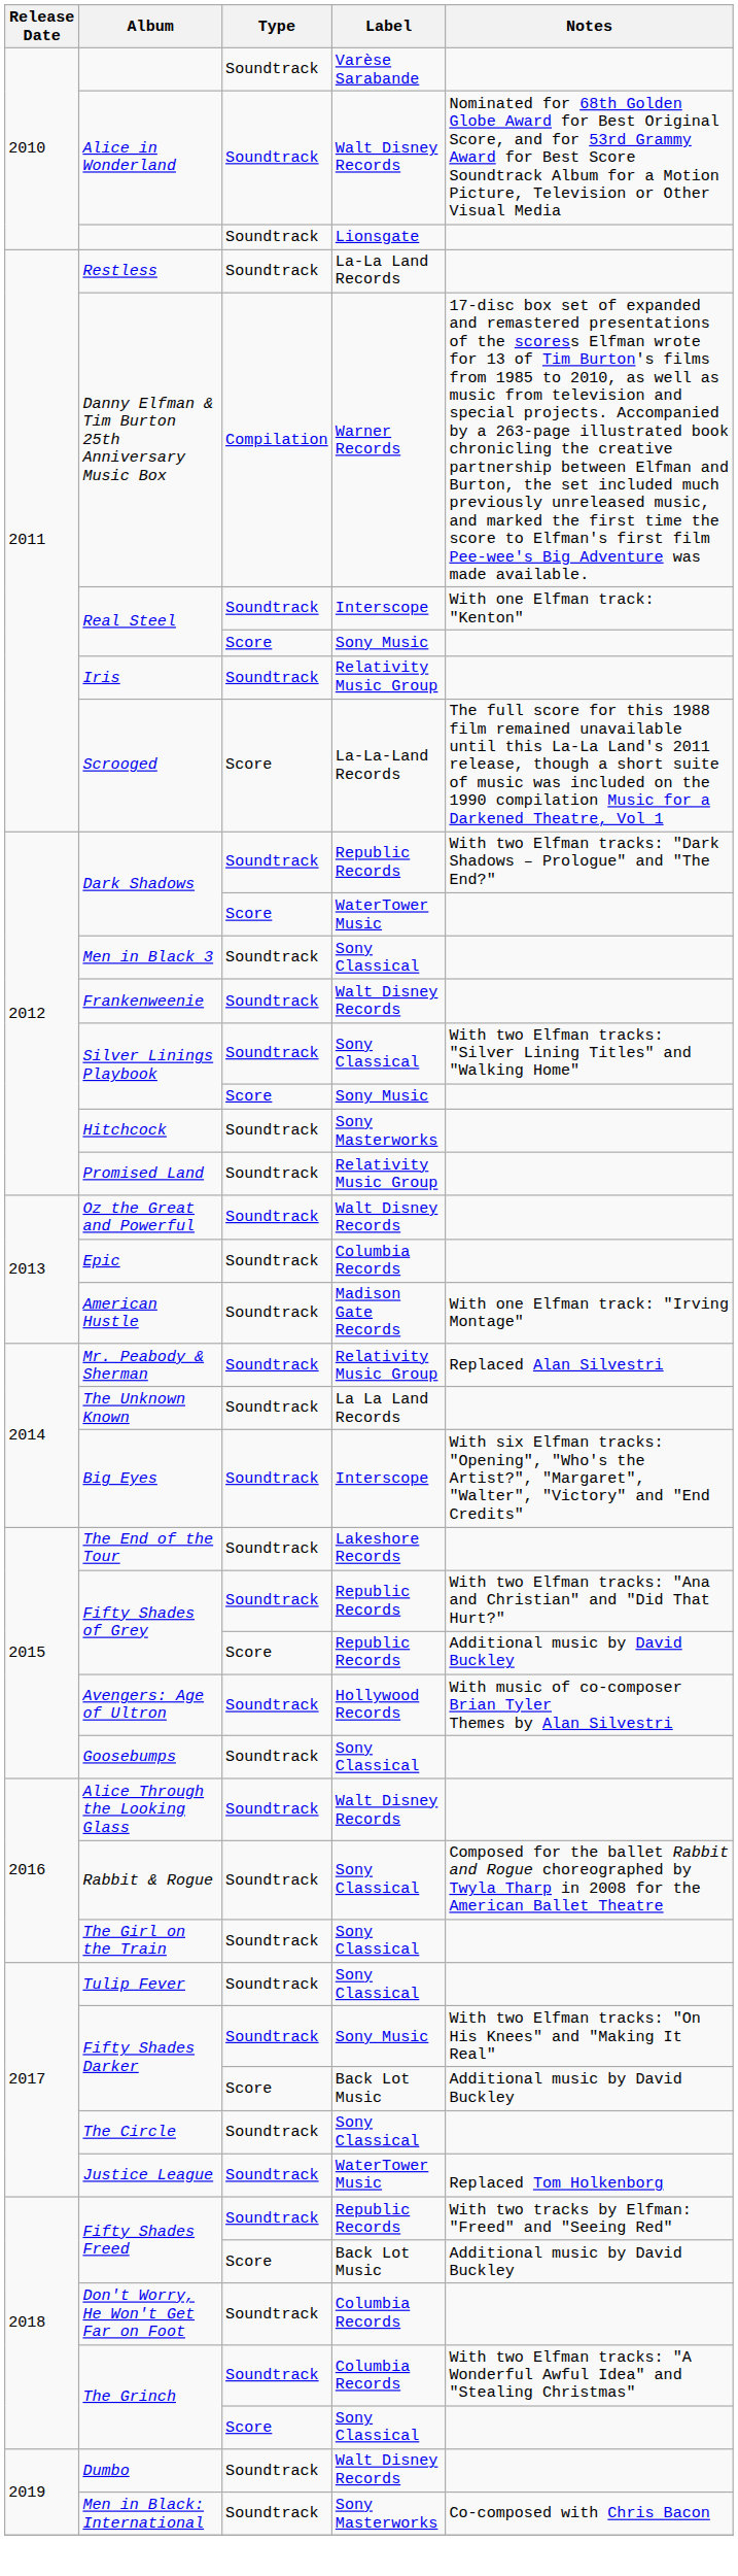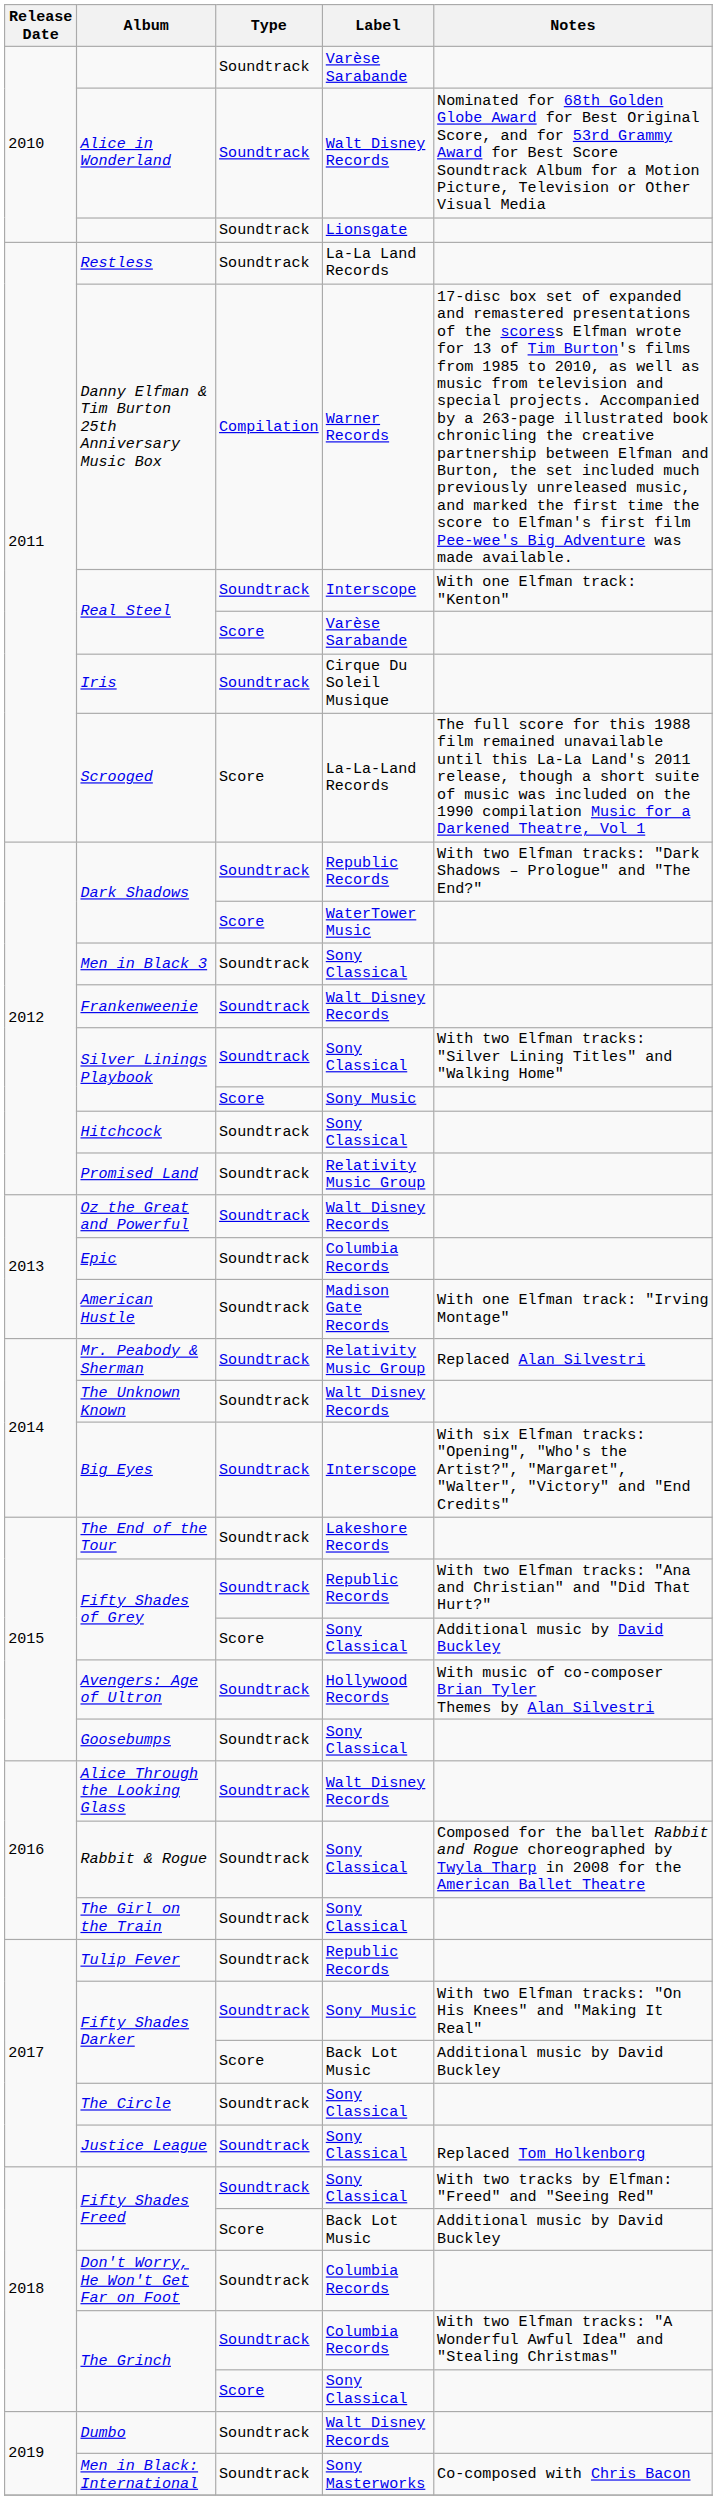 <table class="wikitable sortable">
 <tr>
 <th>Release Date</th>
 <th>Album</th>
 <th>Type</th>
 <th>Label</th>
 <th>Notes</th>
 </tr>
 <tr>
 <td rowspan="3">2010</td>
 <td><em></em></td>
 <td>Soundtrack</td>
 <td><a href='#'>Varèse Sarabande</a></td>
 <td></td>
 </tr>
 <tr>
 <td><em><a href='#'>Alice in Wonderland</a></em></td>
 <td><a href='#'>Soundtrack</a></td>
 <td><a href='#'>Walt Disney Records</a></td>
 <td>Nominated for <a href='#'>68th Golden Globe Award</a> for Best Original Score, and for <a href='#'>53rd Grammy Award</a> for Best Score Soundtrack Album for a Motion Picture, Television or Other Visual Media</td>
 </tr>
 <tr>
 <td><em></em></td>
 <td>Soundtrack</td>
 <td><a href='#'>Lionsgate</a></td>
 <td></td>
 </tr>
 <tr>
 <td rowspan="6">2011</td>
 <td><em><a href='#'>Restless</a></em></td>
 <td>Soundtrack</td>
 <td>La-La Land Records</td>
 <td></td>
 </tr>
 <tr>
 <td><em>Danny Elfman & Tim Burton 25th Anniversary Music Box</em></td>
 <td><a href='#'>Compilation</a></td>
 <td><a href='#'>Warner Records</a></td>
 <td>17-disc box set of expanded and remastered presentations of the <a href='#'>scores</a>s Elfman wrote for 13 of <a href='#'>Tim Burton</a>'s films from 1985 to 2010, as well as music from television and special projects. Accompanied by a 263-page illustrated book chronicling the creative partnership between Elfman and Burton, the set included much previously unreleased music, and marked the first time the score to Elfman's first film <a href='#'>Pee-wee's Big Adventure</a> was made available.</td>
 </tr>
 <tr>
 <td rowspan="2"><em><a href='#'>Real Steel</a></em></td>
 <td><a href='#'>Soundtrack</a></td>
 <td><a href='#'>Interscope</a></td>
 <td>With one Elfman track: "Kenton"</td>
 </tr>
 <tr>
 <td><a href='#'>Score</a></td>
-<td><a href='#'>Sony Music</a></td>
+<td><a href='#'>Varèse Sarabande</a></td>
 <td></td>
 </tr>
 <tr>
 <td><em><a href='#'>Iris</a></em></td>
 <td><a href='#'>Soundtrack</a></td>
-<td><a href='#'>Relativity Music Group</a></td>
+<td>Cirque Du Soleil Musique</td>
 <td></td>
 </tr>
 <tr>
 <td><em><a href='#'>Scrooged</a></em></td>
 <td>Score</td>
 <td>La-La-Land Records</td>
 <td>The full score for this 1988 film remained unavailable until this La-La Land's 2011 release, though a short suite of music was included on the 1990 compilation <a href='#'>Music for a Darkened Theatre, Vol 1</a></td>
 </tr>
 <tr>
 <td rowspan="8">2012</td>
 <td rowspan="2"><em><a href='#'>Dark Shadows</a></em></td>
 <td><a href='#'>Soundtrack</a></td>
 <td><a href='#'>Republic Records</a></td>
 <td>With two Elfman tracks: "Dark Shadows – Prologue" and "The End?"</td>
 </tr>
 <tr>
 <td><a href='#'>Score</a></td>
 <td><a href='#'>WaterTower Music</a></td>
 <td></td>
 </tr>
 <tr>
 <td><em><a href='#'>Men in Black 3</a></em></td>
 <td>Soundtrack</td>
 <td><a href='#'>Sony Classical</a></td>
 <td></td>
 </tr>
 <tr>
 <td><em><a href='#'>Frankenweenie</a></em></td>
 <td><a href='#'>Soundtrack</a></td>
 <td><a href='#'>Walt Disney Records</a></td>
 <td></td>
 </tr>
 <tr>
 <td rowspan="2"><em><a href='#'>Silver Linings Playbook</a></em></td>
 <td><a href='#'>Soundtrack</a></td>
 <td><a href='#'>Sony Classical</a></td>
 <td>With two Elfman tracks: "Silver Lining Titles" and "Walking Home"</td>
 </tr>
 <tr>
 <td><a href='#'>Score</a></td>
 <td><a href='#'>Sony Music</a></td>
 <td></td>
 </tr>
 <tr>
 <td><em><a href='#'>Hitchcock</a></em></td>
 <td>Soundtrack</td>
-<td><a href='#'>Sony Masterworks</a></td>
+<td><a href='#'>Sony Classical</a></td>
 <td></td>
 </tr>
 <tr>
 <td><em><a href='#'>Promised Land</a></em></td>
 <td>Soundtrack</td>
 <td><a href='#'>Relativity Music Group</a></td>
 <td></td>
 </tr>
 <tr>
 <td rowspan="3">2013</td>
 <td><em><a href='#'>Oz the Great and Powerful</a></em></td>
 <td><a href='#'>Soundtrack</a></td>
 <td><a href='#'>Walt Disney Records</a></td>
 <td></td>
 </tr>
 <tr>
 <td><em><a href='#'>Epic</a></em></td>
 <td>Soundtrack</td>
 <td><a href='#'>Columbia Records</a></td>
 <td></td>
 </tr>
 <tr>
 <td><em><a href='#'>American Hustle</a></em></td>
 <td>Soundtrack</td>
 <td><a href='#'>Madison Gate Records</a></td>
 <td>With one Elfman track: "Irving Montage"</td>
 </tr>
 <tr>
 <td rowspan="3">2014</td>
 <td><em><a href='#'>Mr. Peabody & Sherman</a></em></td>
 <td><a href='#'>Soundtrack</a></td>
 <td><a href='#'>Relativity Music Group</a></td>
 <td>Replaced <a href='#'>Alan Silvestri</a></td>
 </tr>
 <tr>
 <td><em><a href='#'>The Unknown Known</a></em></td>
 <td>Soundtrack</td>
-<td>La La Land Records</td>
+<td><a href='#'>Walt Disney Records</a></td>
 <td></td>
 </tr>
 <tr>
 <td><em><a href='#'>Big Eyes</a></em></td>
 <td><a href='#'>Soundtrack</a></td>
 <td><a href='#'>Interscope</a></td>
 <td>With six Elfman tracks: "Opening", "Who's the Artist?", "Margaret", "Walter", "Victory" and "End Credits"</td>
 </tr>
 <tr>
 <td rowspan="5">2015</td>
 <td><em><a href='#'>The End of the Tour</a></em></td>
 <td>Soundtrack</td>
 <td><a href='#'>Lakeshore Records</a></td>
 <td></td>
 </tr>
 <tr>
 <td rowspan="2"><em><a href='#'>Fifty Shades of Grey</a></em></td>
 <td><a href='#'>Soundtrack</a></td>
 <td><a href='#'>Republic Records</a></td>
 <td>With two Elfman tracks: "Ana and Christian" and "Did That Hurt?"</td>
 </tr>
 <tr>
 <td>Score</td>
-<td><a href='#'>Republic Records</a></td>
+<td><a href='#'>Sony Classical</a></td>
 <td>Additional music by <a href='#'>David Buckley</a></td>
 </tr>
 <tr>
 <td><em><a href='#'>Avengers: Age of Ultron</a></em></td>
 <td><a href='#'>Soundtrack</a></td>
 <td><a href='#'>Hollywood Records</a></td>
 <td>With music of co-composer <a href='#'>Brian Tyler</a><br>Themes by <a href='#'>Alan Silvestri</a></td>
 </tr>
 <tr>
 <td><em><a href='#'>Goosebumps</a></em></td>
 <td>Soundtrack</td>
 <td><a href='#'>Sony Classical</a></td>
 <td></td>
 </tr>
 <tr>
 <td rowspan="3">2016</td>
 <td><em><a href='#'>Alice Through the Looking Glass</a></em></td>
 <td><a href='#'>Soundtrack</a></td>
 <td><a href='#'>Walt Disney Records</a></td>
 <td></td>
 </tr>
 <tr>
 <td><em>Rabbit & Rogue</em></td>
 <td>Soundtrack</td>
 <td><a href='#'>Sony Classical</a></td>
 <td>Composed for the ballet <em>Rabbit and Rogue</em> choreographed by <a href='#'>Twyla Tharp</a> in 2008 for the <a href='#'>American Ballet Theatre</a></td>
 </tr>
 <tr>
 <td><em><a href='#'>The Girl on the Train</a></em></td>
 <td>Soundtrack</td>
 <td><a href='#'>Sony Classical</a></td>
 <td></td>
 </tr>
 <tr>
 <td rowspan="5">2017</td>
 <td><em><a href='#'>Tulip Fever</a></em></td>
 <td>Soundtrack</td>
-<td><a href='#'>Sony Classical</a></td>
+<td><a href='#'>Republic Records</a></td>
 <td></td>
 </tr>
 <tr>
 <td rowspan="2"><em><a href='#'>Fifty Shades Darker</a></em></td>
 <td><a href='#'>Soundtrack</a></td>
 <td><a href='#'>Sony Music</a></td>
 <td>With two Elfman tracks: "On His Knees" and "Making It Real"</td>
 </tr>
 <tr>
 <td>Score</td>
 <td>Back Lot Music</td>
 <td>Additional music by David Buckley</td>
 </tr>
 <tr>
 <td><em><a href='#'>The Circle</a></em></td>
 <td>Soundtrack</td>
 <td><a href='#'>Sony Classical</a></td>
 <td></td>
 </tr>
 <tr>
 <td><em><a href='#'>Justice League</a></em></td>
 <td><a href='#'>Soundtrack</a></td>
-<td><a href='#'>WaterTower Music</a></td>
+<td><a href='#'>Sony Classical</a></td>
 <td><br>Replaced <a href='#'>Tom Holkenborg</a></td>
 </tr>
 <tr>
 <td rowspan="5">2018</td>
 <td rowspan="2"><em><a href='#'>Fifty Shades Freed</a></em></td>
 <td><a href='#'>Soundtrack</a></td>
-<td><a href='#'>Republic Records</a></td>
+<td><a href='#'>Sony Classical</a></td>
 <td>With two tracks by Elfman: "Freed" and "Seeing Red"</td>
 </tr>
 <tr>
 <td>Score</td>
 <td>Back Lot Music</td>
 <td>Additional music by David Buckley</td>
 </tr>
 <tr>
 <td><em><a href='#'>Don't Worry, He Won't Get Far on Foot</a></em></td>
 <td>Soundtrack</td>
 <td><a href='#'>Columbia Records</a></td>
 <td></td>
 </tr>
 <tr>
 <td rowspan="2"><em><a href='#'>The Grinch</a></em></td>
 <td><a href='#'>Soundtrack</a></td>
 <td><a href='#'>Columbia Records</a></td>
 <td>With two Elfman tracks: "A Wonderful Awful Idea" and "Stealing Christmas"</td>
 </tr>
 <tr>
 <td><a href='#'>Score</a></td>
 <td><a href='#'>Sony Classical</a></td>
 <td></td>
 </tr>
 <tr>
 <td rowspan="2">2019</td>
 <td><em><a href='#'>Dumbo</a></em></td>
 <td>Soundtrack</td>
 <td><a href='#'>Walt Disney Records</a></td>
 <td></td>
 </tr>
 <tr>
 <td><em><a href='#'>Men in Black: International</a></em></td>
 <td>Soundtrack</td>
 <td><a href='#'>Sony Masterworks</a></td>
 <td>Co-composed with <a href='#'>Chris Bacon</a></td>
 </tr>
 <tr>
 </tr>
 </table>
